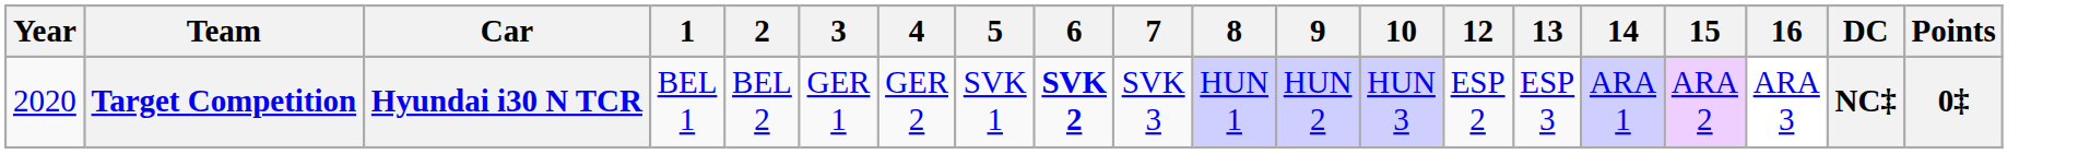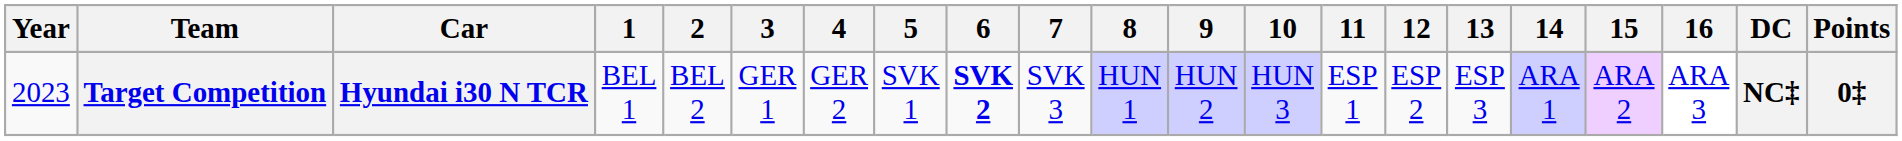 <table class="wikitable" style="text-align:center; font-size:85%">
 <tr>
 <th>Year</th>
 <th>Team</th>
 <th>Car</th>
 <th>1</th>
 <th>2</th>
 <th>3</th>
 <th>4</th>
 <th>5</th>
 <th>6</th>
 <th>7</th>
 <th>8</th>
 <th>9</th>
 <th>10</th>
+<th>11</th>
 <th>12</th>
 <th>13</th>
 <th>14</th>
 <th>15</th>
 <th>16</th>
 <th>DC</th>
 <th>Points</th>
 </tr>
 <tr>
-<td><a href='#'>2020</a></td>
+<td><a href='#'>2023</a></td>
 <th><a href='#'>Target Competition</a></th>
 <th><a href='#'>Hyundai i30 N TCR</a></th>
 <td><a href='#'>BEL<br>1</a></td>
 <td><a href='#'>BEL<br>2</a></td>
 <td><a href='#'>GER<br>1</a></td>
 <td><a href='#'>GER<br>2</a></td>
 <td><a href='#'>SVK<br>1</a></td>
 <td><strong><a href='#'>SVK<br>2</a></strong></td>
 <td><a href='#'>SVK<br>3</a></td>
 <td style="background:#CFCFFF;"><a href='#'>HUN<br>1</a><br></td>
 <td style="background:#CFCFFF;"><a href='#'>HUN<br>2</a><br></td>
 <td style="background:#CFCFFF;"><a href='#'>HUN<br>3</a><br></td>
+<td><a href='#'>ESP<br>1</a></td>
 <td><a href='#'>ESP<br>2</a></td>
 <td><a href='#'>ESP<br>3</a></td>
 <td style="background:#CFCFFF;"><a href='#'>ARA<br>1</a><br></td>
 <td style="background:#EFCFFF;"><a href='#'>ARA<br>2</a><br></td>
 <td style="background:#FFFFFF;"><a href='#'>ARA<br>3</a><br></td>
 <th>NC‡</th>
 <th>0‡</th>
 </tr>
 </table>
